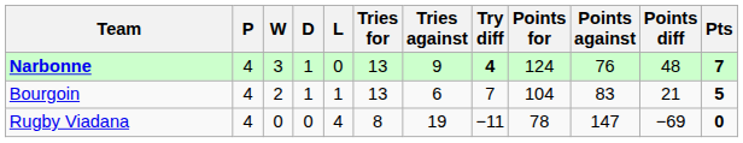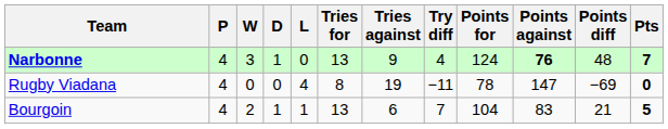 <table class="wikitable" style="text-align: center;">
 <tr>
 <th width="200">Team</th>
 <th width="20">P</th>
 <th width="20">W</th>
 <th width="20">D</th>
 <th width="20">L</th>
 <th width="20">Tries for</th>
 <th width="20">Tries against</th>
 <th width="20">Try diff</th>
 <th width="20">Points for</th>
 <th width="20">Points against</th>
 <th width="25">Points diff</th>
 <th width="20">Pts</th>
 </tr>
 <tr bgcolor="#ccffcc">
 <td align="left"> <strong><a href='#'>Narbonne</a></strong></td>
 <td>4</td>
 <td>3</td>
 <td>1</td>
 <td>0</td>
 <td>13</td>
 <td>9</td>
-<td><strong>4</strong></td>
+<td>4</td>
 <td>124</td>
-<td>76</td>
+<td><strong>76</strong></td>
 <td>48</td>
 <td><strong>7</strong></td>
+</tr>
+<tr>
+<td align="left"> <a href='#'>Rugby Viadana</a></td>
+<td>4</td>
+<td>0</td>
+<td>0</td>
+<td>4</td>
+<td>8</td>
+<td>19</td>
+<td>−11</td>
+<td>78</td>
+<td>147</td>
+<td>−69</td>
+<td><strong>0</strong></td>
 </tr>
 <tr>
 <td align="left"> <a href='#'>Bourgoin</a></td>
 <td>4</td>
 <td>2</td>
 <td>1</td>
 <td>1</td>
 <td>13</td>
 <td>6</td>
 <td>7</td>
 <td>104</td>
 <td>83</td>
 <td>21</td>
 <td><strong>5</strong></td>
 </tr>
-<tr>
-<td align="left"> <a href='#'>Rugby Viadana</a></td>
-<td>4</td>
-<td>0</td>
-<td>0</td>
-<td>4</td>
-<td>8</td>
-<td>19</td>
-<td>−11</td>
-<td>78</td>
-<td>147</td>
-<td>−69</td>
-<td><strong>0</strong></td>
-</tr>
 </table>
